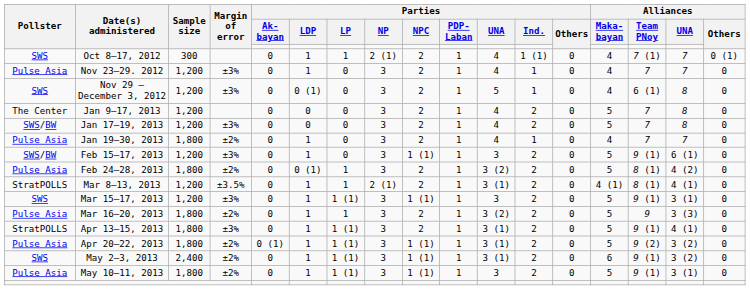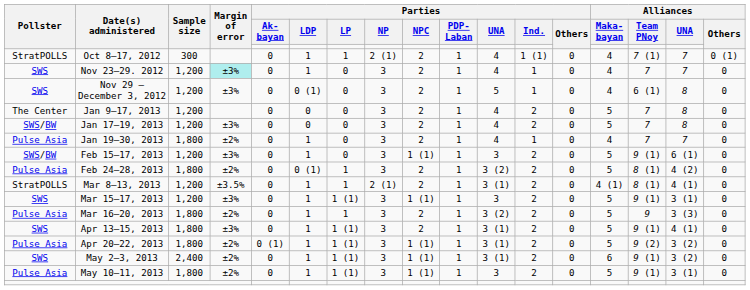 <table class=wikitable style="text-align:center; font-size:95%">
 <tr>
 <th rowspan=3 width=90px>Pollster</th>
 <th rowspan=3 width=120px>Date(s) administered</th>
 <th rowspan=3 width=50px>Sample<br>size</th>
 <th rowspan=3 width=50px>Margin of<br>error</th>
 <th colspan=9>Parties</th>
 <th colspan=4>Alliances</th>
 </tr>
 <tr>
 <th width=45px><a href='#'>Ak-<br>bayan</a></th>
 <th width=45px><a href='#'>LDP</a></th>
 <th width=45px><a href='#'>LP</a></th>
 <th width=45px><a href='#'>NP</a></th>
 <th width=45px><a href='#'>NPC</a></th>
 <th width=45px><a href='#'>PDP-<br>Laban</a></th>
 <th width=45px><a href='#'>UNA</a></th>
 <th width=45px><a href='#'>Ind.</a></th>
 <th rowspan=2 width=45px>Others</th>
 <th width=45px><a href='#'>Maka-<br>bayan</a></th>
 <th width=45px><a href='#'>Team PNoy</a></th>
 <th width=45px><a href='#'>UNA</a></th>
 <th rowspan=2 width=50px>Others</th>
 </tr>
 <tr>
 <td></td>
 <td></td>
 <td></td>
 <td></td>
 <td></td>
 <td></td>
 <td></td>
 <td></td>
 <td></td>
 <td></td>
 <td></td>
 </tr>
 <tr>
-<td><a href='#'>SWS</a></td>
+<td>StratPOLLS</td>
 <td>Oct 8–17, 2012</td>
 <td>300</td>
 <td></td>
 <td>0</td>
 <td>1</td>
 <td>1</td>
 <td>2 (1)</td>
 <td>2</td>
 <td>1</td>
 <td bgcolor=>4</td>
 <td>1 (1)</td>
 <td>0</td>
 <td>4</td>
 <td bgcolor=><em>7</em> (1)</td>
 <td bgcolor=><em>7</em></td>
 <td>0 (1)</td>
 </tr>
 <tr>
-<td><a href='#'>Pulse Asia</a></td>
+<td><a href='#'>SWS</a></td>
 <td>Nov 23–29. 2012</td>
 <td>1,200</td>
-<td>±3%</td>
+<td style="background: paleturquoise;">±3%</td>
 <td>0</td>
 <td>1</td>
 <td>0</td>
 <td>3</td>
 <td>2</td>
 <td>1</td>
 <td bgcolor=>4</td>
 <td>1</td>
 <td>0</td>
 <td>4</td>
 <td bgcolor=><em>7</em></td>
 <td bgcolor=><em>7</em></td>
 <td>0</td>
 </tr>
 <tr>
 <td><a href='#'>SWS</a></td>
 <td>Nov 29 – December 3, 2012</td>
 <td>1,200</td>
 <td>±3%</td>
 <td>0</td>
 <td>0 (1)</td>
 <td>0</td>
 <td>3</td>
 <td>2</td>
 <td>1</td>
 <td bgcolor=>5</td>
 <td>1</td>
 <td>0</td>
 <td>4</td>
 <td>6 (1)</td>
 <td bgcolor=><em>8</em></td>
 <td>0</td>
 </tr>
 <tr>
 <td>The Center</td>
 <td>Jan 9–17, 2013</td>
 <td>1,200</td>
 <td></td>
 <td>0</td>
 <td>0</td>
 <td>0</td>
 <td>3</td>
 <td>2</td>
 <td>1</td>
 <td bgcolor=>4</td>
 <td>2</td>
 <td>0</td>
 <td>5</td>
 <td><em>7</em></td>
 <td bgcolor=><em>8</em></td>
 <td>0</td>
 </tr>
 <tr>
 <td><a href='#'>SWS</a>/<a href='#'>BW</a></td>
 <td>Jan 17–19, 2013</td>
 <td>1,200</td>
 <td>±3%</td>
 <td>0</td>
 <td>0</td>
 <td>0</td>
 <td>3</td>
 <td>2</td>
 <td>1</td>
 <td bgcolor=>4</td>
 <td>2</td>
 <td>0</td>
 <td>5</td>
 <td><em>7</em></td>
 <td bgcolor=><em>8</em></td>
 <td>0</td>
 </tr>
 <tr>
 <td><a href='#'>Pulse Asia</a></td>
 <td>Jan 19–30, 2013</td>
 <td>1,800</td>
 <td>±2%</td>
 <td>0</td>
 <td>1</td>
 <td>0</td>
 <td>3</td>
 <td>2</td>
 <td>1</td>
 <td bgcolor=>4</td>
 <td>1</td>
 <td>0</td>
 <td>4</td>
 <td bgcolor=><em>7</em></td>
 <td bgcolor=><em>7</em></td>
 <td>0</td>
 </tr>
 <tr>
 <td><a href='#'>SWS</a>/<a href='#'>BW</a></td>
 <td>Feb 15–17, 2013</td>
 <td>1,200</td>
 <td>±3%</td>
 <td>0</td>
 <td>1</td>
 <td>0</td>
 <td bgcolor=>3</td>
 <td>1 (1)</td>
 <td>1</td>
 <td bgcolor=>3</td>
 <td>2</td>
 <td>0</td>
 <td>5</td>
 <td bgcolor=><em>9</em> (1)</td>
 <td>6 (1)</td>
 <td>0</td>
 </tr>
 <tr>
 <td><a href='#'>Pulse Asia</a></td>
 <td>Feb 24–28, 2013</td>
 <td>1,800</td>
 <td>±2%</td>
 <td>0</td>
 <td>0 (1)</td>
 <td>1</td>
 <td bgcolor=>3</td>
 <td>2</td>
 <td>1</td>
 <td bgcolor=>3 (2)</td>
 <td>2</td>
 <td>0</td>
 <td>5</td>
 <td bgcolor=><em>8</em> (1)</td>
 <td>4 (2)</td>
 <td>0</td>
 </tr>
 <tr>
 <td>StratPOLLS</td>
 <td>Mar 8–13, 2013</td>
 <td>1,200</td>
 <td>±3.5%</td>
 <td>0</td>
 <td>1</td>
 <td>1</td>
 <td>2 (1)</td>
 <td>2</td>
 <td>1</td>
 <td bgcolor=>3 (1)</td>
 <td>2</td>
 <td>0</td>
 <td>4 (1)</td>
 <td bgcolor=><em>8</em> (1)</td>
 <td>4 (1)</td>
 <td>0</td>
 </tr>
 <tr>
 <td><a href='#'>SWS</a></td>
 <td>Mar 15–17, 2013</td>
 <td>1,200</td>
 <td>±3%</td>
 <td>0</td>
 <td>1</td>
 <td>1 (1)</td>
 <td bgcolor=>3</td>
 <td>1 (1)</td>
 <td>1</td>
 <td bgcolor=>3</td>
 <td>2</td>
 <td>0</td>
 <td>5</td>
 <td bgcolor=><em>9</em> (1)</td>
 <td>3 (1)</td>
 <td>0</td>
 </tr>
 <tr>
 <td><a href='#'>Pulse Asia</a></td>
 <td>Mar 16–20, 2013</td>
 <td>1,800</td>
 <td>±2%</td>
 <td>0</td>
 <td>1</td>
 <td>1</td>
 <td bgcolor=>3</td>
 <td>2</td>
 <td>1</td>
 <td bgcolor=>3 (2)</td>
 <td>2</td>
 <td>0</td>
 <td>5</td>
 <td bgcolor=><em>9</em></td>
 <td>3 (3)</td>
 <td>0</td>
 </tr>
 <tr>
-<td>StratPOLLS</td>
+<td><a href='#'>SWS</a></td>
 <td>Apr 13–15, 2013</td>
 <td>1,800</td>
 <td>±3%</td>
 <td>0</td>
 <td>1</td>
 <td>1 (1)</td>
 <td bgcolor=>3</td>
 <td>2</td>
 <td>1</td>
 <td bgcolor=>3 (1)</td>
 <td>2</td>
 <td>0</td>
 <td>5</td>
 <td bgcolor=><em>9</em> (1)</td>
 <td>4 (1)</td>
 <td>0</td>
 </tr>
 <tr>
 <td><a href='#'>Pulse Asia</a></td>
 <td>Apr 20–22, 2013</td>
 <td>1,800</td>
 <td>±2%</td>
 <td>0 (1)</td>
 <td>1</td>
 <td>1 (1)</td>
 <td bgcolor=>3</td>
 <td>1 (1)</td>
 <td>1</td>
 <td bgcolor=>3 (1)</td>
 <td>2</td>
 <td>0</td>
 <td>5</td>
 <td bgcolor=><em>9</em> (2)</td>
 <td>3 (2)</td>
 <td>0</td>
 </tr>
 <tr>
 <td><a href='#'>SWS</a></td>
 <td>May 2–3, 2013</td>
 <td>2,400</td>
 <td>±2%</td>
 <td>0</td>
 <td>1</td>
 <td>1 (1)</td>
 <td bgcolor=>3</td>
 <td>1 (1)</td>
 <td>1</td>
 <td bgcolor=>3 (1)</td>
 <td>2</td>
 <td>0</td>
 <td>6</td>
 <td bgcolor=><em>9</em> (1)</td>
 <td>3 (2)</td>
 <td>0</td>
 </tr>
 <tr>
 <td><a href='#'>Pulse Asia</a></td>
 <td>May 10–11, 2013</td>
 <td>1,800</td>
 <td>±2%</td>
 <td>0</td>
 <td>1</td>
 <td>1 (1)</td>
 <td bgcolor=>3</td>
 <td>1 (1)</td>
 <td>1</td>
 <td bgcolor=>3</td>
 <td>2</td>
 <td>0</td>
 <td>5</td>
 <td bgcolor=><em>9</em> (1)</td>
 <td>3 (1)</td>
 <td>0</td>
 </tr>
 <tr>
 <td colspan=4></td>
 <td></td>
 <td></td>
 <td></td>
 <td></td>
 <td></td>
 <td></td>
 <td></td>
 <td></td>
 <td></td>
 <td></td>
 <td></td>
 <td></td>
 <td></td>
 </tr>
 </table>
